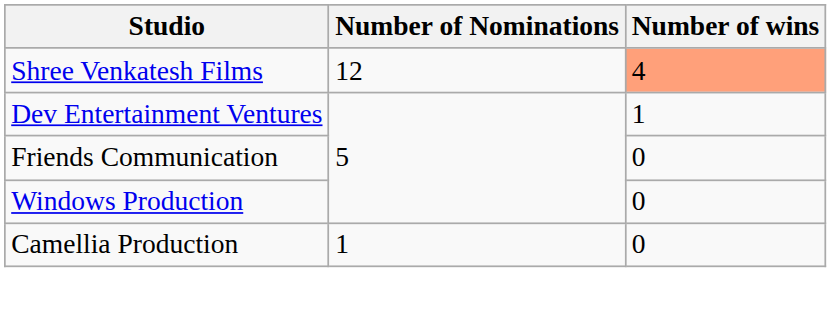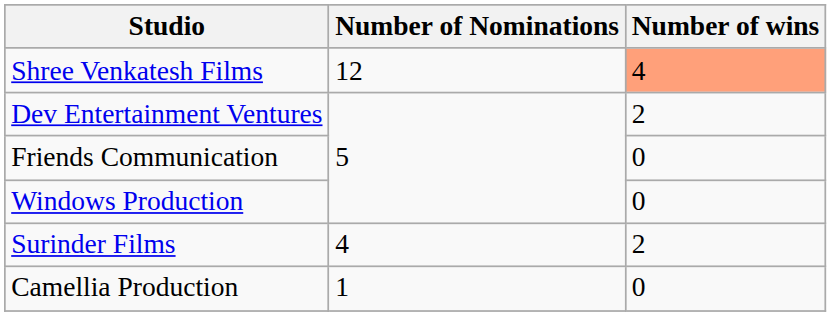 <table class="sortable wikitable">
 <tr>
 <th>Studio</th>
 <th>Number of Nominations</th>
 <th>Number of wins</th>
 </tr>
 <tr>
 <td><a href='#'>Shree Venkatesh Films</a></td>
 <td>12</td>
 <td style="background: lightsalmon;">4</td>
 </tr>
 <tr>
 <td><a href='#'>Dev Entertainment Ventures</a></td>
 <td rowspan="3">5</td>
-<td>1</td>
+<td>2</td>
 </tr>
 <tr>
 <td>Friends Communication</td>
 <td>0</td>
 </tr>
 <tr>
 <td><a href='#'>Windows Production</a></td>
 <td>0</td>
 </tr>
 <tr>
+<td><a href='#'>Surinder Films</a></td>
+<td>4</td>
+<td>2</td>
+</tr>
+<tr>
 <td>Camellia Production</td>
 <td>1</td>
 <td>0</td>
 </tr>
 </table>
